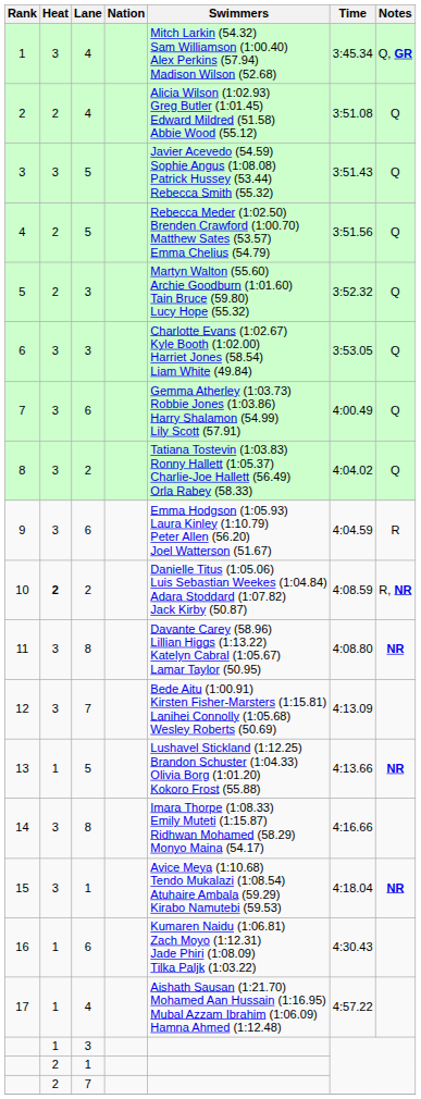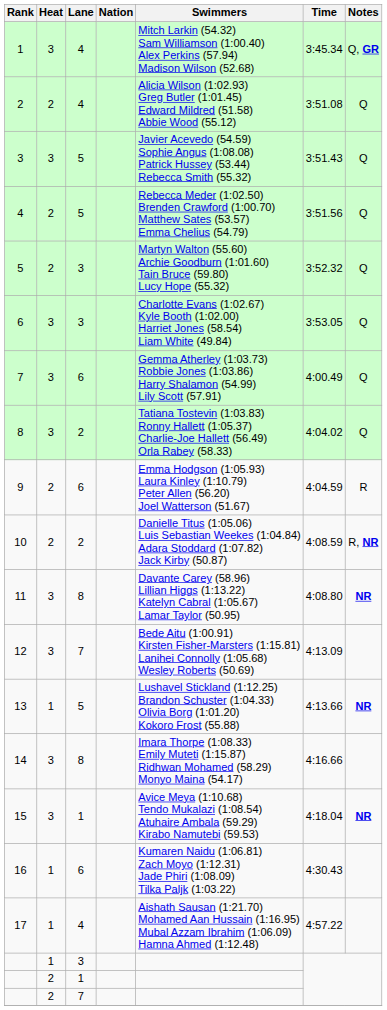 <table class="wikitable sortable" style="text-align:center">
 <tr>
 <th>Rank</th>
 <th>Heat</th>
 <th>Lane</th>
 <th>Nation</th>
 <th>Swimmers</th>
 <th>Time</th>
 <th>Notes</th>
 </tr>
 <tr bgcolor=ccffcc>
 <td>1</td>
 <td>3</td>
 <td>4</td>
 <td align=left></td>
 <td align="left"><a href='#'>Mitch Larkin</a> (54.32)<br><a href='#'>Sam Williamson</a> (1:00.40)<br><a href='#'>Alex Perkins</a> (57.94)<br><a href='#'>Madison Wilson</a> (52.68)</td>
 <td>3:45.34</td>
 <td>Q, <strong><a href='#'>GR</a></strong></td>
 </tr>
 <tr bgcolor=ccffcc>
 <td>2</td>
 <td>2</td>
 <td>4</td>
 <td align=left></td>
 <td align="left"><a href='#'>Alicia Wilson</a> (1:02.93)<br><a href='#'>Greg Butler</a> (1:01.45)<br><a href='#'>Edward Mildred</a> (51.58)<br><a href='#'>Abbie Wood</a> (55.12)</td>
 <td>3:51.08</td>
 <td>Q</td>
 </tr>
 <tr bgcolor=ccffcc>
 <td>3</td>
 <td>3</td>
 <td>5</td>
 <td align=left></td>
 <td align="left"><a href='#'>Javier Acevedo</a> (54.59)<br><a href='#'>Sophie Angus</a> (1:08.08)<br><a href='#'>Patrick Hussey</a> (53.44)<br><a href='#'>Rebecca Smith</a> (55.32)</td>
 <td>3:51.43</td>
 <td>Q</td>
 </tr>
 <tr bgcolor=ccffcc>
 <td>4</td>
 <td>2</td>
 <td>5</td>
 <td align=left></td>
 <td align="left"><a href='#'>Rebecca Meder</a> (1:02.50)<br><a href='#'>Brenden Crawford</a> (1:00.70)<br><a href='#'>Matthew Sates</a> (53.57)<br><a href='#'>Emma Chelius</a> (54.79)</td>
 <td>3:51.56</td>
 <td>Q</td>
 </tr>
 <tr bgcolor=ccffcc>
 <td>5</td>
 <td>2</td>
 <td>3</td>
 <td align=left></td>
 <td align="left"><a href='#'>Martyn Walton</a> (55.60)<br><a href='#'>Archie Goodburn</a> (1:01.60)<br><a href='#'>Tain Bruce</a> (59.80)<br><a href='#'>Lucy Hope</a> (55.32)</td>
 <td>3:52.32</td>
 <td>Q</td>
 </tr>
 <tr bgcolor=ccffcc>
 <td>6</td>
 <td>3</td>
 <td>3</td>
 <td align=left></td>
 <td align="left"><a href='#'>Charlotte Evans</a> (1:02.67)<br><a href='#'>Kyle Booth</a> (1:02.00)<br><a href='#'>Harriet Jones</a> (58.54)<br><a href='#'>Liam White</a> (49.84)</td>
 <td>3:53.05</td>
 <td>Q</td>
 </tr>
 <tr bgcolor=ccffcc>
 <td>7</td>
 <td>3</td>
 <td>6</td>
 <td align=left></td>
 <td align="left"><a href='#'>Gemma Atherley</a> (1:03.73)<br><a href='#'>Robbie Jones</a> (1:03.86)<br><a href='#'>Harry Shalamon</a> (54.99)<br><a href='#'>Lily Scott</a> (57.91)</td>
 <td>4:00.49</td>
 <td>Q</td>
 </tr>
 <tr bgcolor=ccffcc>
 <td>8</td>
 <td>3</td>
 <td>2</td>
 <td align=left></td>
 <td align="left"><a href='#'>Tatiana Tostevin</a> (1:03.83)<br><a href='#'>Ronny Hallett</a> (1:05.37)<br><a href='#'>Charlie-Joe Hallett</a> (56.49)<br><a href='#'>Orla Rabey</a> (58.33)</td>
 <td>4:04.02</td>
 <td>Q</td>
 </tr>
 <tr>
 <td>9</td>
-<td>3</td>
+<td>2</td>
 <td>6</td>
 <td align=left></td>
 <td align="left"><a href='#'>Emma Hodgson</a> (1:05.93)<br><a href='#'>Laura Kinley</a> (1:10.79)<br><a href='#'>Peter Allen</a> (56.20)<br><a href='#'>Joel Watterson</a> (51.67)</td>
 <td>4:04.59</td>
 <td>R</td>
 </tr>
 <tr>
 <td>10</td>
-<td><strong>2</strong></td>
+<td>2</td>
 <td>2</td>
 <td align=left></td>
 <td align="left"><a href='#'>Danielle Titus</a> (1:05.06)<br><a href='#'>Luis Sebastian Weekes</a> (1:04.84)<br><a href='#'>Adara Stoddard</a> (1:07.82)<br><a href='#'>Jack Kirby</a> (50.87)</td>
 <td>4:08.59</td>
 <td>R, <strong><a href='#'>NR</a></strong></td>
 </tr>
 <tr>
 <td>11</td>
 <td>3</td>
 <td>8</td>
 <td align=left></td>
 <td align="left"><a href='#'>Davante Carey</a> (58.96)<br><a href='#'>Lillian Higgs</a> (1:13.22)<br><a href='#'>Katelyn Cabral</a> (1:05.67)<br><a href='#'>Lamar Taylor</a> (50.95)</td>
 <td>4:08.80</td>
 <td><strong><a href='#'>NR</a></strong></td>
 </tr>
 <tr>
 <td>12</td>
 <td>3</td>
 <td>7</td>
 <td align=left></td>
 <td align="left"><a href='#'>Bede Aitu</a> (1:00.91)<br><a href='#'>Kirsten Fisher-Marsters</a> (1:15.81)<br><a href='#'>Lanihei Connolly</a> (1:05.68)<br><a href='#'>Wesley Roberts</a> (50.69)</td>
 <td>4:13.09</td>
 <td></td>
 </tr>
 <tr>
 <td>13</td>
 <td>1</td>
 <td>5</td>
 <td align=left></td>
 <td align="left"><a href='#'>Lushavel Stickland</a> (1:12.25)<br> <a href='#'>Brandon Schuster</a> (1:04.33)<br><a href='#'>Olivia Borg</a> (1:01.20)<br><a href='#'>Kokoro Frost</a> (55.88)</td>
 <td>4:13.66</td>
 <td><strong><a href='#'>NR</a></strong></td>
 </tr>
 <tr>
 <td>14</td>
 <td>3</td>
 <td>8</td>
 <td align=left></td>
 <td align="left"><a href='#'>Imara Thorpe</a> (1:08.33)<br><a href='#'>Emily Muteti</a> (1:15.87)<br><a href='#'>Ridhwan Mohamed</a> (58.29)<br><a href='#'>Monyo Maina</a> (54.17)</td>
 <td>4:16.66</td>
 <td></td>
 </tr>
 <tr>
 <td>15</td>
 <td>3</td>
 <td>1</td>
 <td align=left></td>
 <td align="left"><a href='#'>Avice Meya</a> (1:10.68)<br><a href='#'>Tendo Mukalazi</a> (1:08.54)<br><a href='#'>Atuhaire Ambala</a> (59.29)<br><a href='#'>Kirabo Namutebi</a> (59.53)</td>
 <td>4:18.04</td>
 <td><strong><a href='#'>NR</a></strong></td>
 </tr>
 <tr>
 <td>16</td>
 <td>1</td>
 <td>6</td>
 <td align=left></td>
 <td align="left"><a href='#'>Kumaren Naidu</a> (1:06.81)<br><a href='#'>Zach Moyo</a> (1:12.31)<br><a href='#'>Jade Phiri</a> (1:08.09)<br><a href='#'>Tilka Paljk</a> (1:03.22)</td>
 <td>4:30.43</td>
 <td></td>
 </tr>
 <tr>
 <td>17</td>
 <td>1</td>
 <td>4</td>
 <td align=left></td>
 <td align="left"><a href='#'>Aishath Sausan</a> (1:21.70)<br><a href='#'>Mohamed Aan Hussain</a> (1:16.95)<br><a href='#'>Mubal Azzam Ibrahim</a> (1:06.09)<br><a href='#'>Hamna Ahmed</a> (1:12.48)</td>
 <td>4:57.22</td>
 <td></td>
 </tr>
 <tr>
 <td></td>
 <td>1</td>
 <td>3</td>
 <td align=left></td>
 <td align="left"></td>
 <td rowspan=3  colspan=2></td>
 </tr>
 <tr>
 <td></td>
 <td>2</td>
 <td>1</td>
 <td align=left></td>
 <td align="left"></td>
 </tr>
 <tr>
 <td></td>
 <td>2</td>
 <td>7</td>
 <td align=left></td>
 <td align="left"></td>
 </tr>
 <tr>
 </tr>
 </table>
